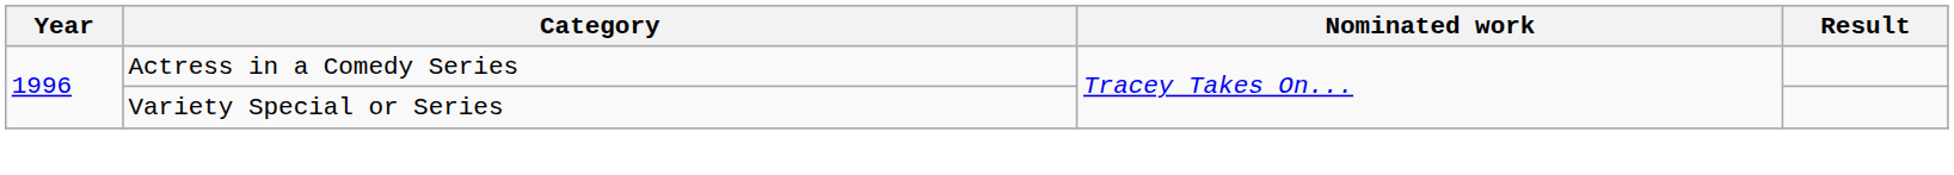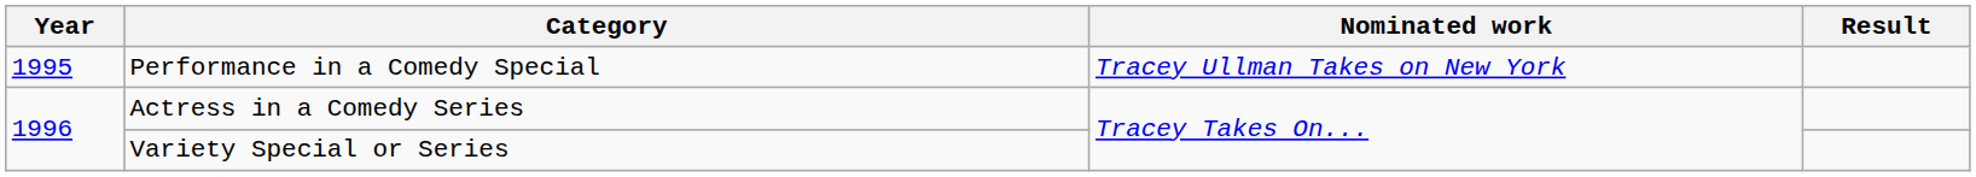 <table width="80%" class="wikitable">
 <tr>
 <th width="10">Year</th>
 <th width="300">Category</th>
 <th width="220">Nominated work</th>
 <th width="30">Result</th>
+</tr>
+<tr>
+<td><a href='#'>1995</a></td>
+<td>Performance in a Comedy Special</td>
+<td><em><a href='#'>Tracey Ullman Takes on New York</a></em></td>
+<td></td>
 </tr>
 <tr>
 <td rowspan="2"><a href='#'>1996</a></td>
 <td>Actress in a Comedy Series</td>
 <td rowspan="2"><em><a href='#'>Tracey Takes On...</a></em></td>
 <td></td>
 </tr>
 <tr>
 <td>Variety Special or Series</td>
 <td></td>
 </tr>
 </table>
